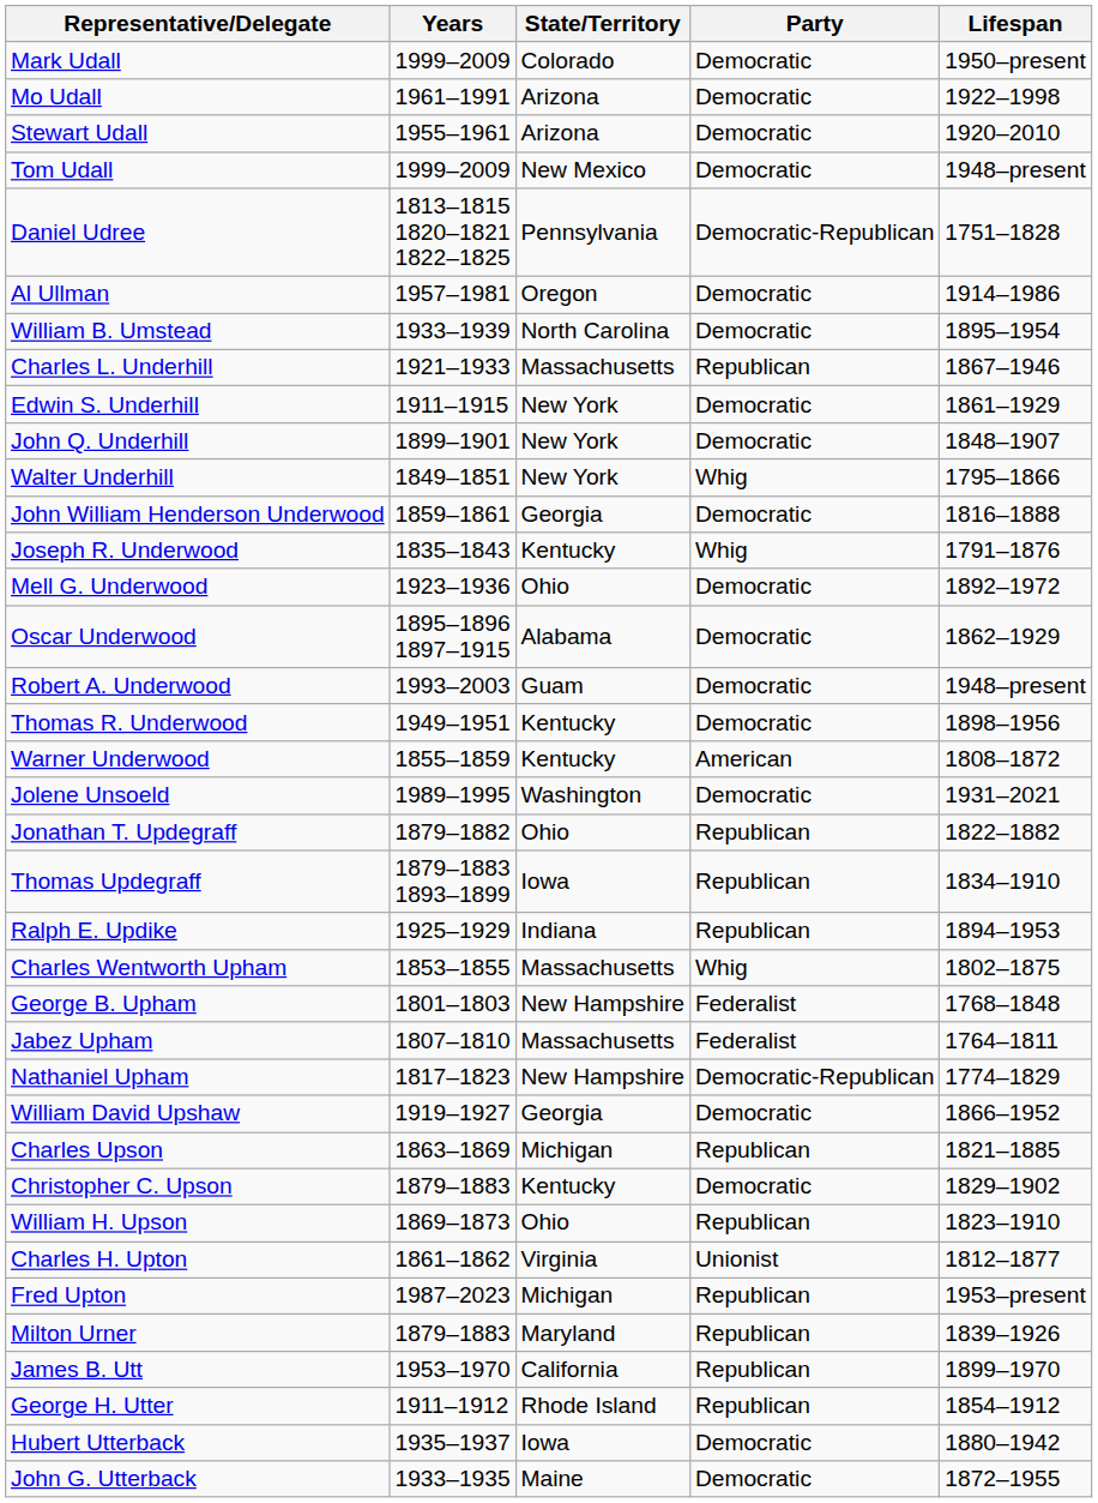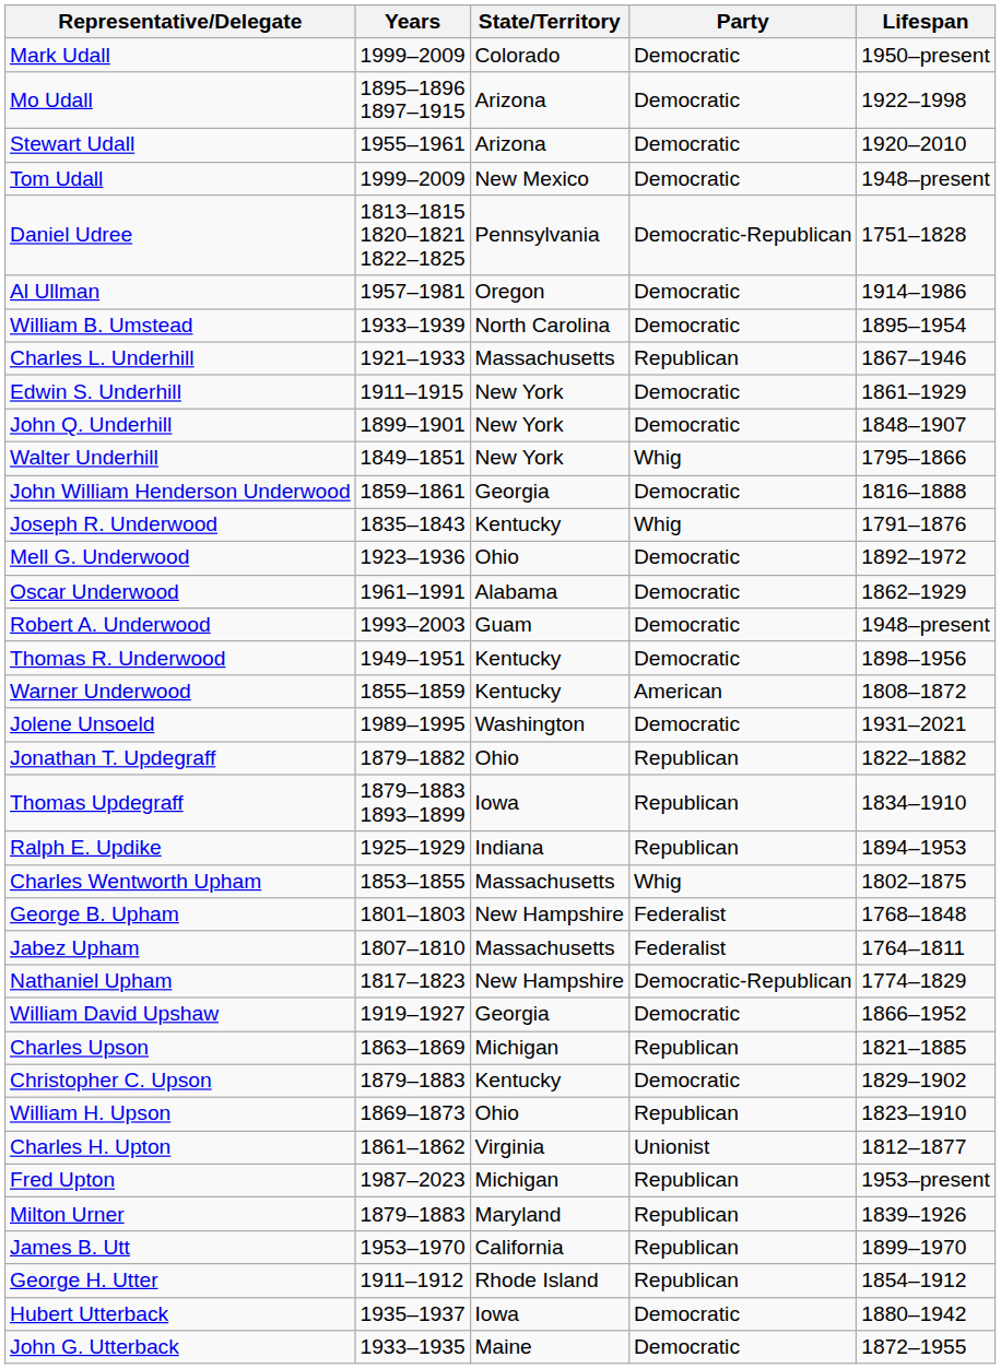 <table class="wikitable sortable">
 <tr>
 <th>Representative/Delegate</th>
 <th>Years</th>
 <th>State/Territory</th>
 <th>Party</th>
 <th>Lifespan</th>
 </tr>
 <tr>
 <td><a href='#'>Mark Udall</a></td>
 <td>1999–2009</td>
 <td>Colorado</td>
 <td>Democratic</td>
 <td>1950–present</td>
 </tr>
 <tr>
 <td><a href='#'>Mo Udall</a></td>
-<td>1961–1991</td>
+<td>1895–1896<br>1897–1915</td>
 <td>Arizona</td>
 <td>Democratic</td>
 <td>1922–1998</td>
 </tr>
 <tr>
 <td><a href='#'>Stewart Udall</a></td>
 <td>1955–1961</td>
 <td>Arizona</td>
 <td>Democratic</td>
 <td>1920–2010</td>
 </tr>
 <tr>
 <td><a href='#'>Tom Udall</a></td>
 <td>1999–2009</td>
 <td>New Mexico</td>
 <td>Democratic</td>
 <td>1948–present</td>
 </tr>
 <tr>
 <td><a href='#'>Daniel Udree</a></td>
 <td>1813–1815<br>1820–1821<br>1822–1825</td>
 <td>Pennsylvania</td>
 <td>Democratic-Republican</td>
 <td>1751–1828</td>
 </tr>
 <tr>
 <td><a href='#'>Al Ullman</a></td>
 <td>1957–1981</td>
 <td>Oregon</td>
 <td>Democratic</td>
 <td>1914–1986</td>
 </tr>
 <tr>
 <td><a href='#'>William B. Umstead</a></td>
 <td>1933–1939</td>
 <td>North Carolina</td>
 <td>Democratic</td>
 <td>1895–1954</td>
 </tr>
 <tr>
 <td><a href='#'>Charles L. Underhill</a></td>
 <td>1921–1933</td>
 <td>Massachusetts</td>
 <td>Republican</td>
 <td>1867–1946</td>
 </tr>
 <tr>
 <td><a href='#'>Edwin S. Underhill</a></td>
 <td>1911–1915</td>
 <td>New York</td>
 <td>Democratic</td>
 <td>1861–1929</td>
 </tr>
 <tr>
 <td><a href='#'>John Q. Underhill</a></td>
 <td>1899–1901</td>
 <td>New York</td>
 <td>Democratic</td>
 <td>1848–1907</td>
 </tr>
 <tr>
 <td><a href='#'>Walter Underhill</a></td>
 <td>1849–1851</td>
 <td>New York</td>
 <td>Whig</td>
 <td>1795–1866</td>
 </tr>
 <tr>
 <td><a href='#'>John William Henderson Underwood</a></td>
 <td>1859–1861</td>
 <td>Georgia</td>
 <td>Democratic</td>
 <td>1816–1888</td>
 </tr>
 <tr>
 <td><a href='#'>Joseph R. Underwood</a></td>
 <td>1835–1843</td>
 <td>Kentucky</td>
 <td>Whig</td>
 <td>1791–1876</td>
 </tr>
 <tr>
 <td><a href='#'>Mell G. Underwood</a></td>
 <td>1923–1936</td>
 <td>Ohio</td>
 <td>Democratic</td>
 <td>1892–1972</td>
 </tr>
 <tr>
 <td><a href='#'>Oscar Underwood</a></td>
-<td>1895–1896<br>1897–1915</td>
+<td>1961–1991</td>
 <td>Alabama</td>
 <td>Democratic</td>
 <td>1862–1929</td>
 </tr>
 <tr>
 <td><a href='#'>Robert A. Underwood</a></td>
 <td>1993–2003</td>
 <td>Guam</td>
 <td>Democratic</td>
 <td>1948–present</td>
 </tr>
 <tr>
 <td><a href='#'>Thomas R. Underwood</a></td>
 <td>1949–1951</td>
 <td>Kentucky</td>
 <td>Democratic</td>
 <td>1898–1956</td>
 </tr>
 <tr>
 <td><a href='#'>Warner Underwood</a></td>
 <td>1855–1859</td>
 <td>Kentucky</td>
 <td>American</td>
 <td>1808–1872</td>
 </tr>
 <tr>
 <td><a href='#'>Jolene Unsoeld</a></td>
 <td>1989–1995</td>
 <td>Washington</td>
 <td>Democratic</td>
 <td>1931–2021</td>
 </tr>
 <tr>
 <td><a href='#'>Jonathan T. Updegraff</a></td>
 <td>1879–1882</td>
 <td>Ohio</td>
 <td>Republican</td>
 <td>1822–1882</td>
 </tr>
 <tr>
 <td><a href='#'>Thomas Updegraff</a></td>
 <td>1879–1883<br>1893–1899</td>
 <td>Iowa</td>
 <td>Republican</td>
 <td>1834–1910</td>
 </tr>
 <tr>
 <td><a href='#'>Ralph E. Updike</a></td>
 <td>1925–1929</td>
 <td>Indiana</td>
 <td>Republican</td>
 <td>1894–1953</td>
 </tr>
 <tr>
 <td><a href='#'>Charles Wentworth Upham</a></td>
 <td>1853–1855</td>
 <td>Massachusetts</td>
 <td>Whig</td>
 <td>1802–1875</td>
 </tr>
 <tr>
 <td><a href='#'>George B. Upham</a></td>
 <td>1801–1803</td>
 <td>New Hampshire</td>
 <td>Federalist</td>
 <td>1768–1848</td>
 </tr>
 <tr>
 <td><a href='#'>Jabez Upham</a></td>
 <td>1807–1810</td>
 <td>Massachusetts</td>
 <td>Federalist</td>
 <td>1764–1811</td>
 </tr>
 <tr>
 <td><a href='#'>Nathaniel Upham</a></td>
 <td>1817–1823</td>
 <td>New Hampshire</td>
 <td>Democratic-Republican</td>
 <td>1774–1829</td>
 </tr>
 <tr>
 <td><a href='#'>William David Upshaw</a></td>
 <td>1919–1927</td>
 <td>Georgia</td>
 <td>Democratic</td>
 <td>1866–1952</td>
 </tr>
 <tr>
 <td><a href='#'>Charles Upson</a></td>
 <td>1863–1869</td>
 <td>Michigan</td>
 <td>Republican</td>
 <td>1821–1885</td>
 </tr>
 <tr>
 <td><a href='#'>Christopher C. Upson</a></td>
 <td>1879–1883</td>
 <td>Kentucky</td>
 <td>Democratic</td>
 <td>1829–1902</td>
 </tr>
 <tr>
 <td><a href='#'>William H. Upson</a></td>
 <td>1869–1873</td>
 <td>Ohio</td>
 <td>Republican</td>
 <td>1823–1910</td>
 </tr>
 <tr>
 <td><a href='#'>Charles H. Upton</a></td>
 <td>1861–1862</td>
 <td>Virginia</td>
 <td>Unionist</td>
 <td>1812–1877</td>
 </tr>
 <tr>
 <td><a href='#'>Fred Upton</a></td>
 <td>1987–2023</td>
 <td>Michigan</td>
 <td>Republican</td>
 <td>1953–present</td>
 </tr>
 <tr>
 <td><a href='#'>Milton Urner</a></td>
 <td>1879–1883</td>
 <td>Maryland</td>
 <td>Republican</td>
 <td>1839–1926</td>
 </tr>
 <tr>
 <td><a href='#'>James B. Utt</a></td>
 <td>1953–1970</td>
 <td>California</td>
 <td>Republican</td>
 <td>1899–1970</td>
 </tr>
 <tr>
 <td><a href='#'>George H. Utter</a></td>
 <td>1911–1912</td>
 <td>Rhode Island</td>
 <td>Republican</td>
 <td>1854–1912</td>
 </tr>
 <tr>
 <td><a href='#'>Hubert Utterback</a></td>
 <td>1935–1937</td>
 <td>Iowa</td>
 <td>Democratic</td>
 <td>1880–1942</td>
 </tr>
 <tr>
 <td><a href='#'>John G. Utterback</a></td>
 <td>1933–1935</td>
 <td>Maine</td>
 <td>Democratic</td>
 <td>1872–1955</td>
 </tr>
 </table>
